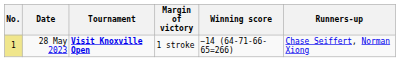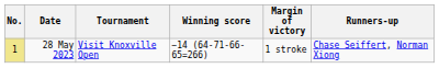 <table class="wikitable" style="font-size:95%;">
 <tr>
 <th>No.</th>
 <th>Date</th>
 <th>Tournament</th>
+<th>Winning score</th>
 <th>Margin of<br>victory</th>
-<th>Winning score</th>
 <th>Runners-up</th>
 </tr>
 <tr>
 <td align=center style="background: khaki;">1</td>
 <td align=right>28 May <a href='#'>2023</a></td>
-<td><strong><a href='#'>Visit Knoxville Open</a></strong></td>
+<td><a href='#'>Visit Knoxville Open</a></td>
+<td>−14 (64-71-66-65=266)</td>
 <td>1 stroke</td>
-<td>−14 (64-71-66-65=266)</td>
 <td> <a href='#'>Chase Seiffert</a>,  <a href='#'>Norman Xiong</a></td>
 </tr>
 </table>
